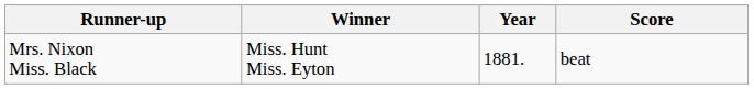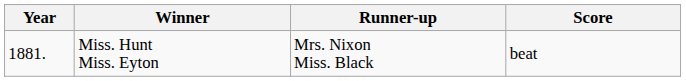 <table class="wikitable">
 <tr>
+<th style="width:60px;">Year</th>
+<th style="width:200px;">Winner</th>
 <th style="width:200px;">Runner-up</th>
-<th style="width:200px;">Winner</th>
-<th style="width:60px;">Year</th>
 <th style="width:160px;">Score</th>
 </tr>
 <tr>
+<td>1881.</td>
+<td> Miss. Hunt<br> Miss. Eyton</td>
 <td> Mrs. Nixon<br>  Miss. Black</td>
-<td> Miss. Hunt<br> Miss. Eyton</td>
-<td>1881.</td>
 <td>beat</td>
 </tr>
 </table>
